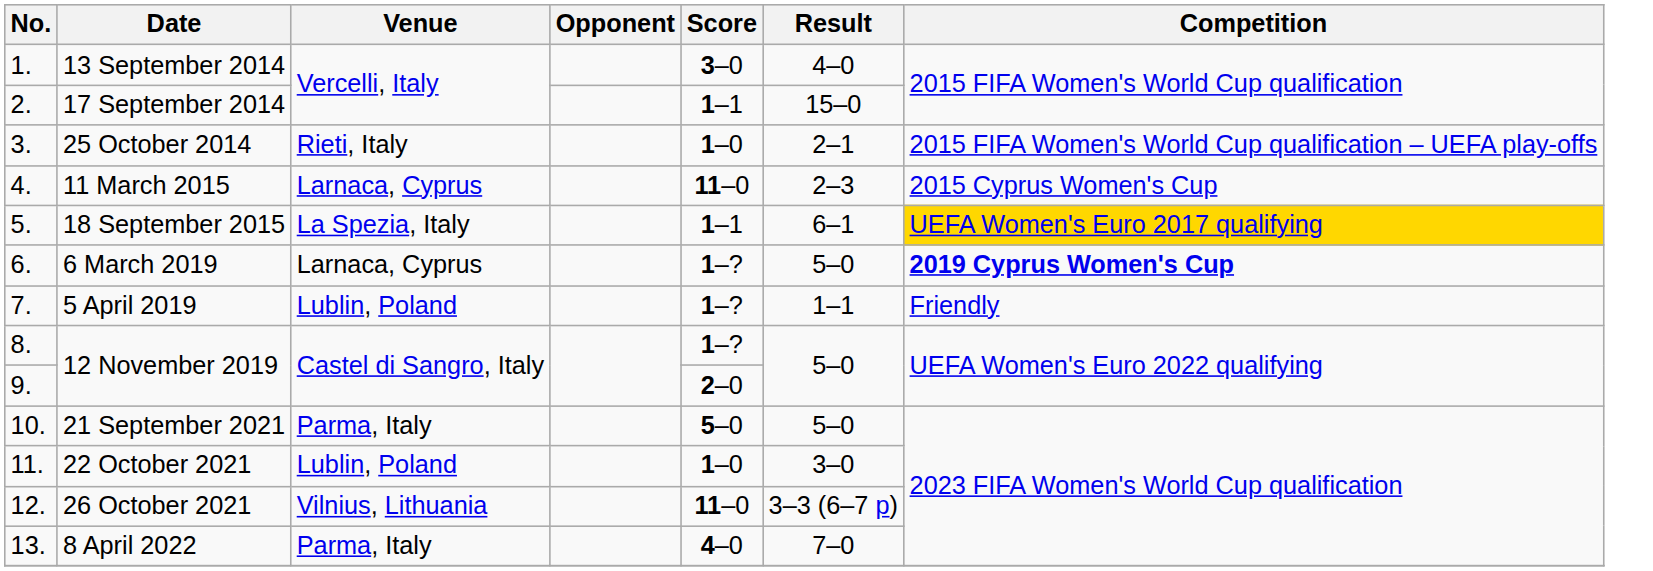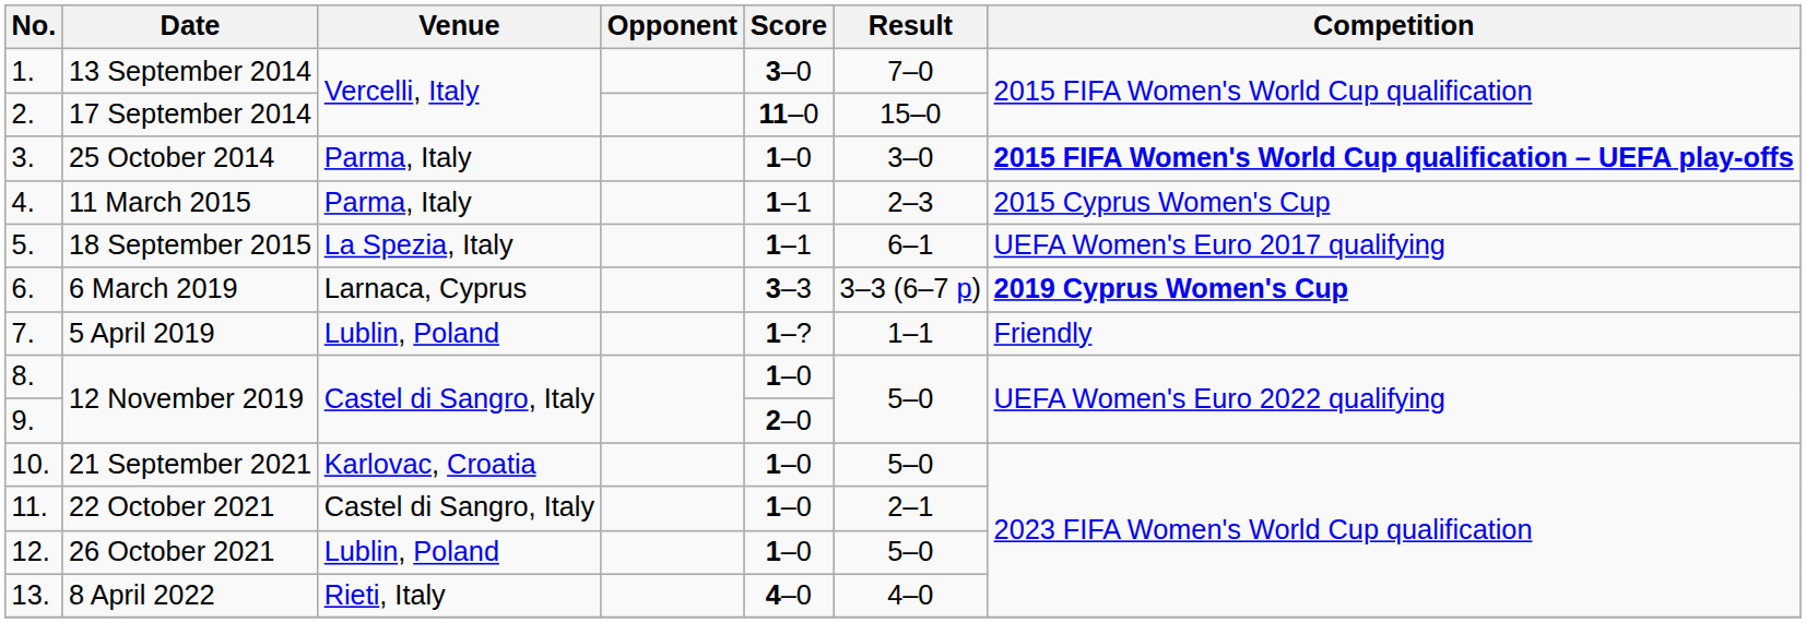 <table class="wikitable">
 <tr>
 <th>No.</th>
 <th>Date</th>
 <th>Venue</th>
 <th>Opponent</th>
 <th>Score</th>
 <th>Result</th>
 <th>Competition</th>
 </tr>
 <tr>
 <td>1.</td>
 <td>13 September 2014</td>
 <td rowspan=2><a href='#'>Vercelli</a>, <a href='#'>Italy</a></td>
 <td></td>
 <td align=center><strong>3</strong>–0</td>
-<td align=center>4–0</td>
+<td align=center>7–0</td>
 <td rowspan=2><a href='#'>2015 FIFA Women's World Cup qualification</a></td>
 </tr>
 <tr>
 <td>2.</td>
 <td>17 September 2014</td>
 <td></td>
-<td align=center><strong>1</strong>–1</td>
+<td align=center><strong>11</strong>–0</td>
 <td align=center>15–0</td>
 </tr>
 <tr>
 <td>3.</td>
 <td>25 October 2014</td>
-<td><a href='#'>Rieti</a>, Italy</td>
+<td><a href='#'>Parma</a>, Italy</td>
 <td></td>
 <td align=center><strong>1</strong>–0</td>
-<td align=center>2–1</td>
-<td><a href='#'>2015 FIFA Women's World Cup qualification – UEFA play-offs</a></td>
+<td align=center>3–0</td>
+<td><strong><a href='#'>2015 FIFA Women's World Cup qualification – UEFA play-offs</a></strong></td>
 </tr>
 <tr>
 <td>4.</td>
 <td>11 March 2015</td>
-<td><a href='#'>Larnaca</a>, <a href='#'>Cyprus</a></td>
+<td><a href='#'>Parma</a>, Italy</td>
 <td></td>
-<td align=center><strong>11</strong>–0</td>
+<td align=center><strong>1</strong>–1</td>
 <td align=center>2–3</td>
 <td><a href='#'>2015 Cyprus Women's Cup</a></td>
 </tr>
 <tr>
 <td>5.</td>
 <td>18 September 2015</td>
 <td><a href='#'>La Spezia</a>, Italy</td>
 <td></td>
 <td align=center><strong>1</strong>–1</td>
 <td align=center>6–1</td>
-<td style="background: gold;"><a href='#'>UEFA Women's Euro 2017 qualifying</a></td>
+<td><a href='#'>UEFA Women's Euro 2017 qualifying</a></td>
 </tr>
 <tr>
 <td>6.</td>
 <td>6 March 2019</td>
 <td>Larnaca, Cyprus</td>
 <td></td>
-<td align=center><strong>1</strong>–?</td>
-<td align=center>5–0</td>
+<td align=center><strong>3</strong>–3</td>
+<td align=center>3–3  (6–7 <a href='#'>p</a>)</td>
 <td><strong><a href='#'>2019 Cyprus Women's Cup</a></strong></td>
 </tr>
 <tr>
 <td>7.</td>
 <td>5 April 2019</td>
 <td><a href='#'>Lublin</a>, <a href='#'>Poland</a></td>
 <td></td>
 <td align=center><strong>1</strong>–?</td>
 <td align=center>1–1</td>
 <td><a href='#'>Friendly</a></td>
 </tr>
 <tr>
 <td>8.</td>
 <td rowspan=2>12 November 2019</td>
 <td rowspan=2><a href='#'>Castel di Sangro</a>, Italy</td>
 <td rowspan=2></td>
-<td align=center><strong>1</strong>–?</td>
+<td align=center><strong>1</strong>–0</td>
 <td rowspan=2 align=center>5–0</td>
 <td rowspan=2><a href='#'>UEFA Women's Euro 2022 qualifying</a></td>
 </tr>
 <tr>
 <td>9.</td>
 <td align=center><strong>2</strong>–0</td>
 </tr>
 <tr>
 <td>10.</td>
 <td>21 September 2021</td>
-<td><a href='#'>Parma</a>, Italy</td>
+<td><a href='#'>Karlovac</a>, <a href='#'>Croatia</a></td>
 <td></td>
-<td align=center><strong>5</strong>–0</td>
+<td align=center><strong>1</strong>–0</td>
 <td align=center>5–0</td>
 <td rowspan=4><a href='#'>2023 FIFA Women's World Cup qualification</a></td>
 </tr>
 <tr>
 <td>11.</td>
 <td>22 October 2021</td>
-<td><a href='#'>Lublin</a>, <a href='#'>Poland</a></td>
+<td>Castel di Sangro, Italy</td>
 <td></td>
 <td align=center><strong>1</strong>–0</td>
-<td align=center>3–0</td>
+<td align=center>2–1</td>
 </tr>
 <tr>
 <td>12.</td>
 <td>26 October 2021</td>
-<td><a href='#'>Vilnius</a>, <a href='#'>Lithuania</a></td>
+<td><a href='#'>Lublin</a>, <a href='#'>Poland</a></td>
 <td></td>
-<td align=center><strong>11</strong>–0</td>
-<td align=center>3–3  (6–7 <a href='#'>p</a>)</td>
+<td align=center><strong>1</strong>–0</td>
+<td align=center>5–0</td>
 </tr>
 <tr>
 <td>13.</td>
 <td>8 April 2022</td>
-<td><a href='#'>Parma</a>, Italy</td>
+<td><a href='#'>Rieti</a>, Italy</td>
 <td></td>
 <td align=center><strong>4</strong>–0</td>
-<td align=center>7–0</td>
+<td align=center>4–0</td>
 </tr>
 <tr>
 </tr>
 </table>
